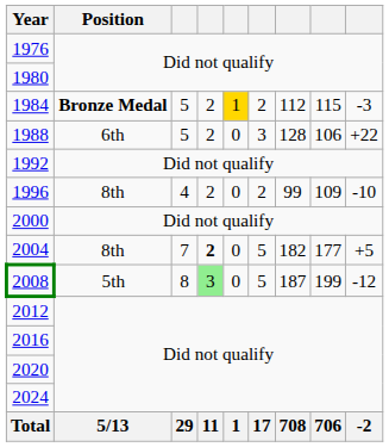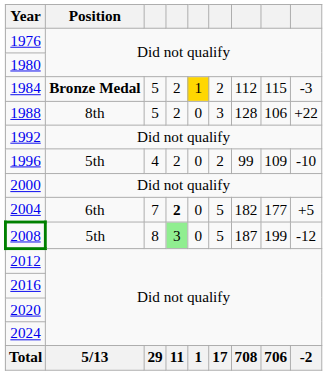 <table class="wikitable" style="text-align: center;">
 <tr>
 <th>Year</th>
 <th>Position</th>
 <th width="15"></th>
 <th width="15"></th>
 <th width="15"></th>
 <th width="15"></th>
 <th></th>
 <th></th>
 <th></th>
 </tr>
 <tr>
 <td>  <a href='#'>1976</a></td>
 <td rowspan=2 colspan=8>Did not qualify</td>
 </tr>
 <tr>
 <td>  <a href='#'>1980</a></td>
 </tr>
 <tr>
 <td>  <a href='#'>1984</a></td>
 <td> <strong>Bronze Medal</strong></td>
 <td>5</td>
 <td>2</td>
 <td style="background: gold;">1</td>
 <td>2</td>
 <td>112</td>
 <td>115</td>
 <td>-3</td>
 </tr>
 <tr>
 <td>  <a href='#'>1988</a></td>
-<td>6th</td>
+<td>8th</td>
 <td>5</td>
 <td>2</td>
 <td>0</td>
 <td>3</td>
 <td>128</td>
 <td>106</td>
 <td>+22</td>
 </tr>
 <tr>
 <td>  <a href='#'>1992</a></td>
 <td colspan=8>Did not qualify</td>
 </tr>
 <tr>
 <td> <a href='#'>1996</a></td>
-<td>8th</td>
+<td>5th</td>
 <td>4</td>
 <td>2</td>
 <td>0</td>
 <td>2</td>
 <td>99</td>
 <td>109</td>
 <td>-10</td>
 </tr>
 <tr>
 <td>  <a href='#'>2000</a></td>
 <td colspan=8>Did not qualify</td>
 </tr>
 <tr>
 <td> <a href='#'>2004</a></td>
-<td>8th</td>
+<td>6th</td>
 <td>7</td>
 <td><strong>2</strong></td>
 <td>0</td>
 <td>5</td>
 <td>182</td>
 <td>177</td>
 <td>+5</td>
 </tr>
 <tr>
 <td style="border: 3px solid green"> <a href='#'>2008</a></td>
 <td>5th</td>
 <td>8</td>
 <td style="background: lightgreen;">3</td>
 <td>0</td>
 <td>5</td>
 <td>187</td>
 <td>199</td>
 <td>-12</td>
 </tr>
 <tr>
 <td>  <a href='#'>2012</a></td>
 <td rowspan=4 colspan=8>Did not qualify</td>
 </tr>
 <tr>
 <td>  <a href='#'>2016</a></td>
 </tr>
 <tr>
 <td>  <a href='#'>2020</a></td>
 </tr>
 <tr>
 <td>  <a href='#'>2024</a></td>
 </tr>
 <tr>
 <th>Total</th>
 <th>5/13</th>
 <th>29</th>
 <th>11</th>
 <th>1</th>
 <th>17</th>
 <th>708</th>
 <th>706</th>
 <th>-2</th>
 </tr>
 </table>
